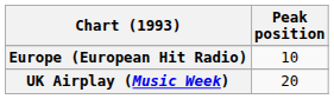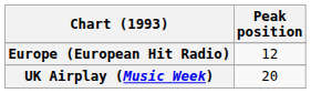 <table class="wikitable sortable plainrowheaders" style="text-align:center">
 <tr>
 <th>Chart (1993)</th>
 <th>Peak<br>position</th>
 </tr>
 <tr>
 </tr>
 <tr>
 </tr>
 <tr>
 <th scope="row">Europe (European Hit Radio)</th>
-<td>10</td>
+<td>12</td>
 </tr>
 <tr>
 </tr>
 <tr>
 </tr>
 <tr>
 </tr>
 <tr>
 <th scope="row">UK Airplay (<em><a href='#'>Music Week</a></em>)</th>
 <td>20</td>
 </tr>
 <tr>
 </tr>
 <tr>
 </tr>
 </table>
